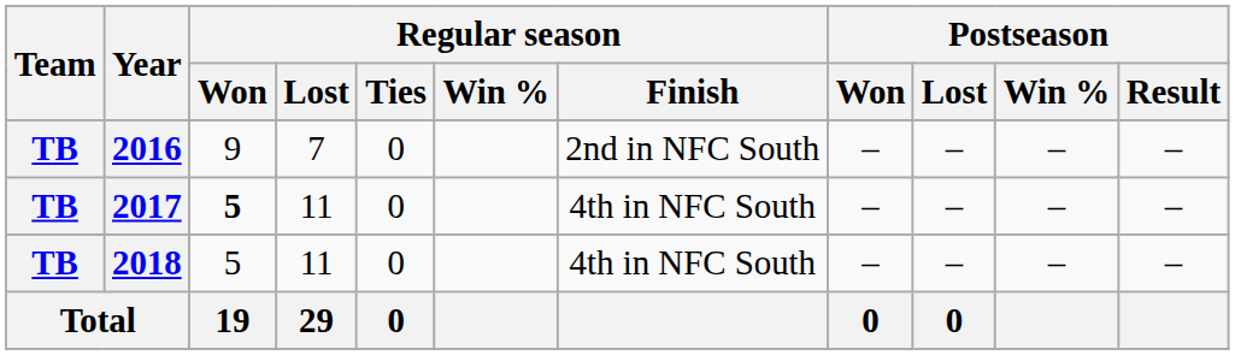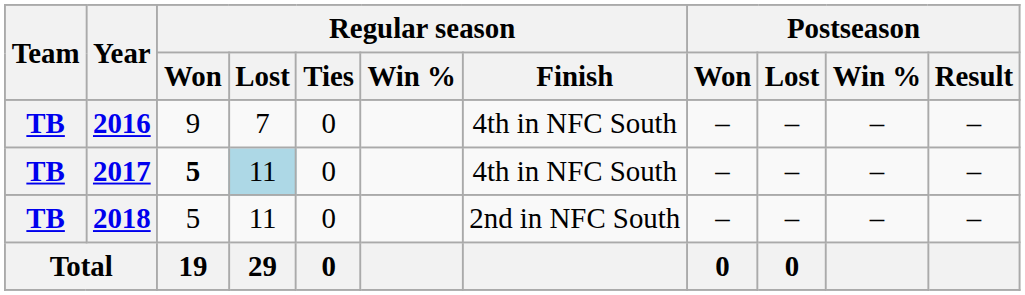 <table class="wikitable" style="font-size: 95%; text-align:center;">
 <tr>
 <th rowspan="2">Team</th>
 <th rowspan="2">Year</th>
 <th colspan="5">Regular season</th>
 <th colspan="4">Postseason</th>
 </tr>
 <tr>
 <th>Won</th>
 <th>Lost</th>
 <th>Ties</th>
 <th>Win %</th>
 <th>Finish</th>
 <th>Won</th>
 <th>Lost</th>
 <th>Win %</th>
 <th>Result</th>
 </tr>
 <tr>
 <th><a href='#'>TB</a></th>
 <th><a href='#'>2016</a></th>
 <td>9</td>
 <td>7</td>
 <td>0</td>
 <td></td>
-<td>2nd in NFC South</td>
+<td>4th in NFC South</td>
 <td>–</td>
 <td>–</td>
 <td>–</td>
 <td>–</td>
 </tr>
 <tr>
 <th><a href='#'>TB</a></th>
 <th><a href='#'>2017</a></th>
 <td><strong>5</strong></td>
-<td>11</td>
+<td style="background: lightblue;">11</td>
 <td>0</td>
 <td></td>
 <td>4th in NFC South</td>
 <td>–</td>
 <td>–</td>
 <td>–</td>
 <td>–</td>
 </tr>
 <tr>
 <th><a href='#'>TB</a></th>
 <th><a href='#'>2018</a></th>
 <td>5</td>
 <td>11</td>
 <td>0</td>
 <td></td>
-<td>4th in NFC South</td>
+<td>2nd in NFC South</td>
 <td>–</td>
 <td>–</td>
 <td>–</td>
 <td>–</td>
 </tr>
 <tr>
 <th colspan="2">Total</th>
 <th>19</th>
 <th>29</th>
 <th>0</th>
 <th></th>
 <th></th>
 <th>0</th>
 <th>0</th>
 <th></th>
 <th></th>
 </tr>
 </table>
